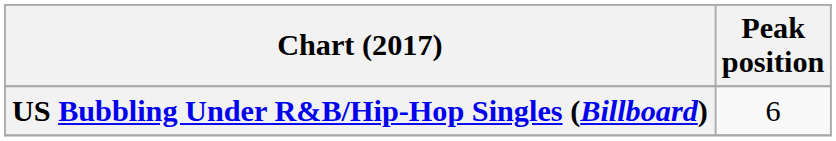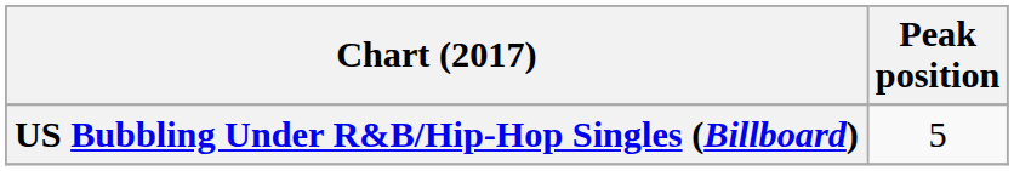 <table class="wikitable plainrowheaders" style="text-align:center;">
 <tr>
 <th scope="col">Chart (2017)</th>
 <th scope="col">Peak<br>position</th>
 </tr>
 <tr>
 </tr>
 <tr>
 <th scope="row">US <a href='#'>Bubbling Under R&B/Hip-Hop Singles</a> (<em><a href='#'>Billboard</a></em>)</th>
-<td>6</td>
+<td>5</td>
 </tr>
 <tr>
 </tr>
 </table>
